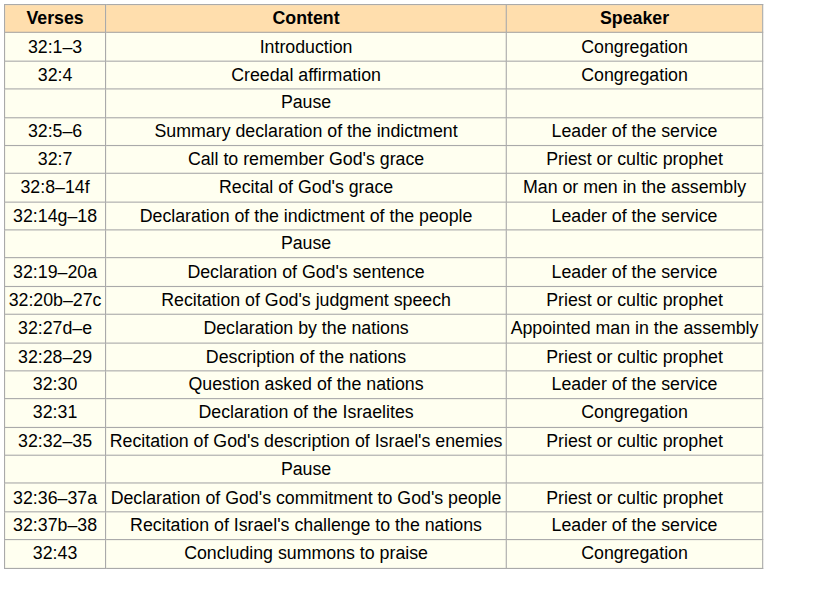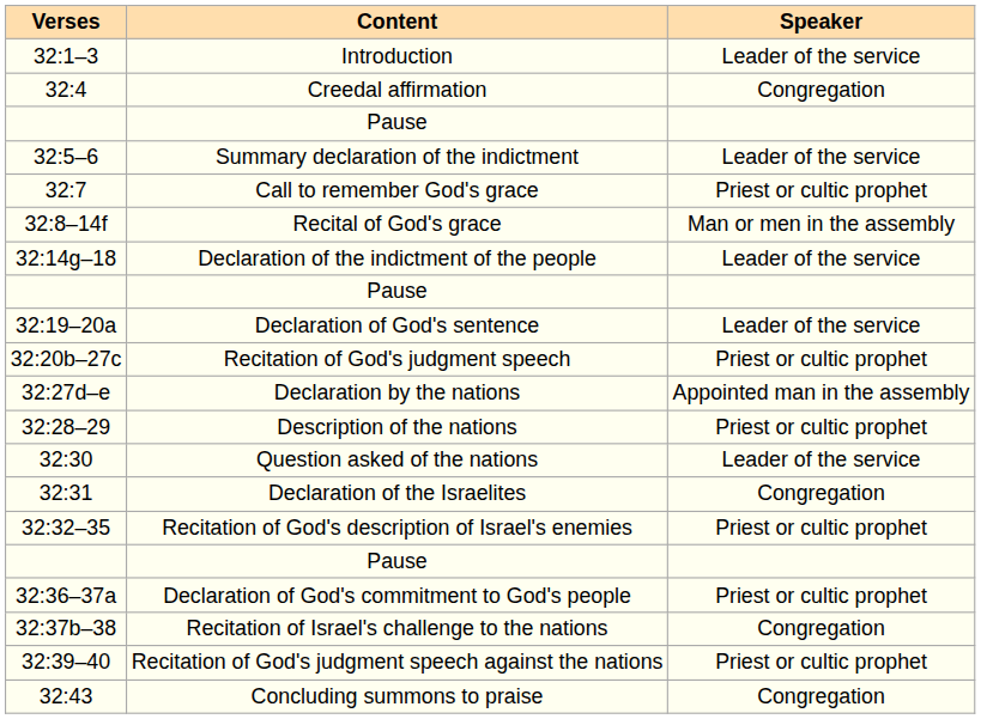 <table class="wikitable" style="background:Ivory; text-align:center">
 <tr>
 <th style="background:Navajowhite;">Verses</th>
 <th style="background:Navajowhite;">Content</th>
 <th style="background:Navajowhite;">Speaker</th>
 </tr>
 <tr>
 <td>32:1–3</td>
 <td>Introduction</td>
-<td>Congregation</td>
+<td>Leader of the service</td>
 </tr>
 <tr>
 <td>32:4</td>
 <td>Creedal affirmation</td>
 <td>Congregation</td>
 </tr>
 <tr>
 <td></td>
 <td columnspan=3>Pause</td>
 <td></td>
 </tr>
 <tr>
 <td>32:5–6</td>
 <td>Summary declaration of the indictment</td>
 <td>Leader of the service</td>
 </tr>
 <tr>
 <td>32:7</td>
 <td>Call to remember God's grace</td>
 <td>Priest or cultic prophet</td>
 </tr>
 <tr>
 <td>32:8–14f</td>
 <td>Recital of God's grace</td>
 <td>Man or men in the assembly</td>
 </tr>
 <tr>
 <td>32:14g–18</td>
 <td>Declaration of the indictment of the people</td>
 <td>Leader of the service</td>
 </tr>
 <tr>
 <td></td>
 <td columnspan=3>Pause</td>
 <td></td>
 </tr>
 <tr>
 <td>32:19–20a</td>
 <td>Declaration of God's sentence</td>
 <td>Leader of the service</td>
 </tr>
 <tr>
 <td>32:20b–27c</td>
 <td>Recitation of God's judgment speech</td>
 <td>Priest or cultic prophet</td>
 </tr>
 <tr>
 <td>32:27d–e</td>
 <td>Declaration by the nations</td>
 <td>Appointed man in the assembly</td>
 </tr>
 <tr>
 <td>32:28–29</td>
 <td>Description of the nations</td>
 <td>Priest or cultic prophet</td>
 </tr>
 <tr>
 <td>32:30</td>
 <td>Question asked of the nations</td>
 <td>Leader of the service</td>
 </tr>
 <tr>
 <td>32:31</td>
 <td>Declaration of the Israelites</td>
 <td>Congregation</td>
 </tr>
 <tr>
 <td>32:32–35</td>
 <td>Recitation of God's description of Israel's enemies</td>
 <td>Priest or cultic prophet</td>
 </tr>
 <tr>
 <td></td>
 <td columnspan=3>Pause</td>
 <td></td>
 </tr>
 <tr>
 <td>32:36–37a</td>
 <td>Declaration of God's commitment to God's people</td>
 <td>Priest or cultic prophet</td>
 </tr>
 <tr>
 <td>32:37b–38</td>
 <td>Recitation of Israel's challenge to the nations</td>
-<td>Leader of the service</td>
+<td>Congregation</td>
+</tr>
+<tr>
+<td>32:39–40</td>
+<td>Recitation of God's judgment speech against the nations</td>
+<td>Priest or cultic prophet</td>
 </tr>
 <tr>
 <td>32:43</td>
 <td>Concluding summons to praise</td>
 <td>Congregation</td>
 </tr>
 </table>
